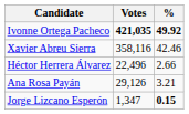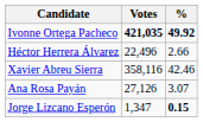 <table class="wikitable">
 <tr>
 <th>Candidate</th>
 <th>Votes</th>
 <th>%</th>
 </tr>
 <tr>
 <td><a href='#'>Ivonne Ortega Pacheco</a></td>
 <td><strong>421,035</strong></td>
 <td><strong>49.92</strong></td>
 </tr>
 <tr>
+<td><a href='#'>Héctor Herrera Álvarez</a></td>
+<td>22,496</td>
+<td>2.66</td>
+</tr>
+<tr>
 <td><a href='#'>Xavier Abreu Sierra</a></td>
 <td>358,116</td>
 <td>42.46</td>
 </tr>
 <tr>
-<td><a href='#'>Héctor Herrera Álvarez</a></td>
-<td>22,496</td>
-<td>2.66</td>
-</tr>
-<tr>
 <td><a href='#'>Ana Rosa Payán</a></td>
-<td>29,126</td>
-<td>3.21</td>
+<td>27,126</td>
+<td>3.07</td>
 </tr>
 <tr>
 <td><a href='#'>Jorge Lizcano Esperón</a></td>
 <td>1,347</td>
 <td><strong>0.15</strong></td>
 </tr>
 </table>
